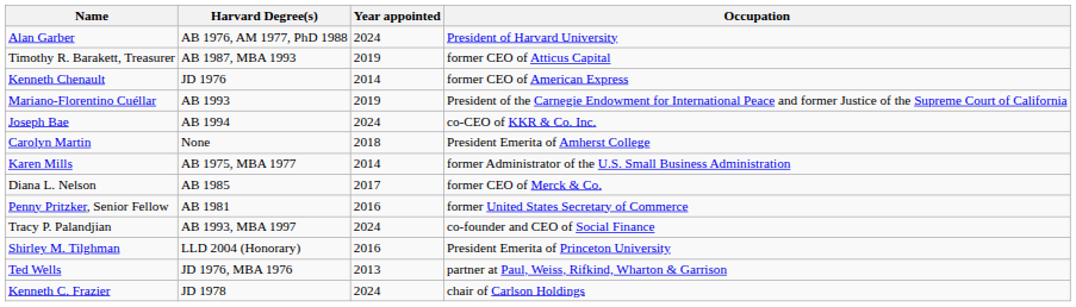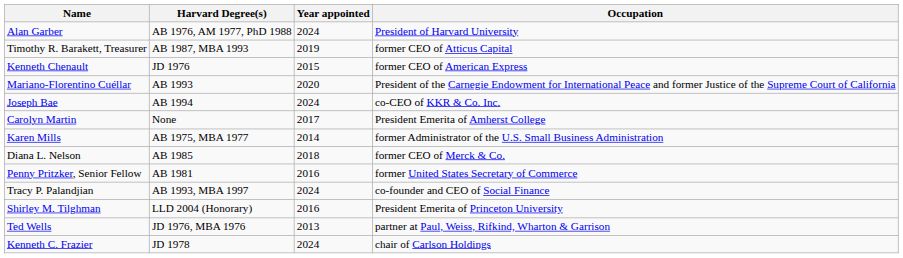 <table class="wikitable sortable">
 <tr>
 <th>Name</th>
 <th>Harvard Degree(s)</th>
 <th>Year appointed</th>
 <th>Occupation</th>
 </tr>
 <tr>
 <td><a href='#'>Alan Garber</a></td>
 <td>AB 1976, AM 1977, PhD 1988</td>
 <td>2024</td>
 <td><a href='#'>President of Harvard University</a></td>
 </tr>
 <tr>
 <td>Timothy R. Barakett, Treasurer</td>
 <td>AB 1987, MBA 1993</td>
 <td>2019</td>
 <td>former CEO of <a href='#'>Atticus Capital</a></td>
 </tr>
 <tr>
 <td><a href='#'>Kenneth Chenault</a></td>
 <td>JD 1976</td>
-<td>2014</td>
+<td>2015</td>
 <td>former CEO of <a href='#'>American Express</a></td>
 </tr>
 <tr>
 <td><a href='#'>Mariano-Florentino Cuéllar</a></td>
 <td>AB 1993</td>
-<td>2019</td>
+<td>2020</td>
 <td>President of the <a href='#'>Carnegie Endowment for International Peace</a> and former Justice of the <a href='#'>Supreme Court of California</a></td>
 </tr>
 <tr>
 <td><a href='#'>Joseph Bae</a></td>
 <td>AB 1994</td>
 <td>2024</td>
 <td>co-CEO of <a href='#'>KKR & Co. Inc.</a></td>
 </tr>
 <tr>
 <td><a href='#'>Carolyn Martin</a></td>
 <td>None</td>
-<td>2018</td>
+<td>2017</td>
 <td>President Emerita of <a href='#'>Amherst College</a></td>
 </tr>
 <tr>
 <td><a href='#'>Karen Mills</a></td>
 <td>AB 1975, MBA 1977</td>
 <td>2014</td>
 <td>former Administrator of the <a href='#'>U.S. Small Business Administration</a></td>
 </tr>
 <tr>
 <td>Diana L. Nelson</td>
 <td>AB 1985</td>
-<td>2017</td>
+<td>2018</td>
 <td>former CEO of <a href='#'>Merck & Co.</a></td>
 </tr>
 <tr>
 <td><a href='#'>Penny Pritzker</a>, Senior Fellow</td>
 <td>AB 1981</td>
 <td>2016</td>
 <td>former <a href='#'>United States Secretary of Commerce</a></td>
 </tr>
 <tr>
 <td>Tracy P. Palandjian</td>
 <td>AB 1993, MBA 1997</td>
 <td>2024</td>
 <td>co-founder and CEO of <a href='#'>Social Finance</a></td>
 </tr>
 <tr>
 <td><a href='#'>Shirley M. Tilghman</a></td>
 <td>LLD 2004 (Honorary)</td>
 <td>2016</td>
 <td>President Emerita of <a href='#'>Princeton University</a></td>
 </tr>
 <tr>
 <td><a href='#'>Ted Wells</a></td>
 <td>JD 1976, MBA 1976</td>
 <td>2013</td>
 <td>partner at <a href='#'>Paul, Weiss, Rifkind, Wharton & Garrison</a></td>
 </tr>
 <tr>
 <td><a href='#'>Kenneth C. Frazier</a></td>
 <td>JD 1978</td>
 <td>2024</td>
 <td>chair of <a href='#'>Carlson Holdings</a></td>
 </tr>
 </table>
